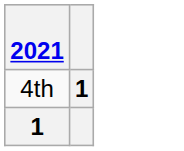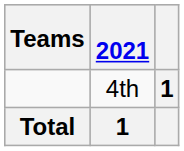 <table class="wikitable" style="font-size:95%; text-align: center;">
 <tr>
+<th>Teams</th>
 <th><br><a href='#'>2021</a></th>
 <th></th>
 </tr>
 <tr>
+<td></td>
 <td>4th</td>
 <th>1</th>
 </tr>
 <tr>
+<th>Total</th>
 <th>1</th>
 <th></th>
 </tr>
 </table>
